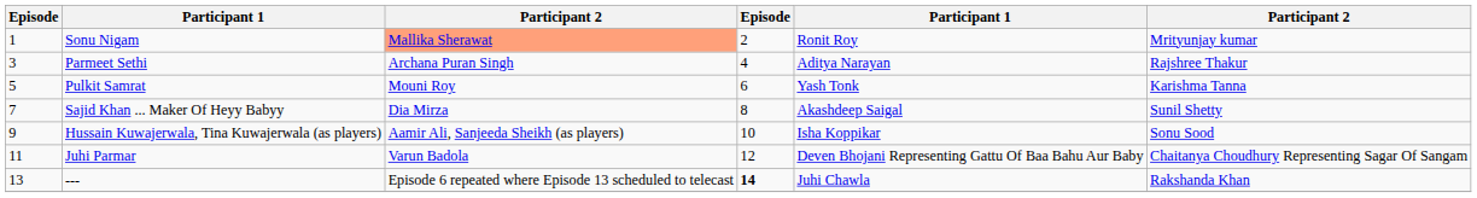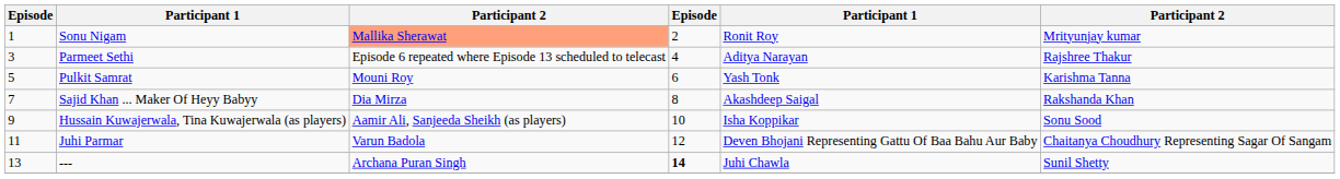 <table class="wikitable">
 <tr>
 <th>Episode</th>
 <th>Participant 1</th>
 <th>Participant 2</th>
 <th>Episode</th>
 <th>Participant 1</th>
 <th>Participant 2</th>
 </tr>
 <tr>
 <td>1</td>
 <td><a href='#'>Sonu Nigam</a></td>
 <td style="background: lightsalmon;"><a href='#'>Mallika Sherawat</a></td>
 <td>2</td>
 <td><a href='#'>Ronit Roy</a></td>
 <td><a href='#'>Mrityunjay kumar</a></td>
 </tr>
 <tr>
 <td>3</td>
 <td><a href='#'>Parmeet Sethi</a></td>
-<td><a href='#'>Archana Puran Singh</a></td>
+<td>Episode 6 repeated where Episode 13 scheduled to telecast</td>
 <td>4</td>
 <td><a href='#'>Aditya Narayan</a></td>
 <td><a href='#'>Rajshree Thakur</a></td>
 </tr>
 <tr>
 <td>5</td>
 <td><a href='#'>Pulkit Samrat</a></td>
 <td><a href='#'>Mouni Roy</a></td>
 <td>6</td>
 <td><a href='#'>Yash Tonk</a></td>
 <td><a href='#'>Karishma Tanna</a></td>
 </tr>
 <tr>
 <td>7</td>
 <td><a href='#'>Sajid Khan</a> ... Maker Of Heyy Babyy</td>
 <td><a href='#'>Dia Mirza</a></td>
 <td>8</td>
 <td><a href='#'>Akashdeep Saigal</a></td>
-<td><a href='#'>Sunil Shetty</a></td>
+<td><a href='#'>Rakshanda Khan</a></td>
 </tr>
 <tr>
 <td>9</td>
 <td><a href='#'>Hussain Kuwajerwala</a>, Tina Kuwajerwala (as players)</td>
 <td><a href='#'>Aamir Ali</a>, <a href='#'>Sanjeeda Sheikh</a> (as players)</td>
 <td>10</td>
 <td><a href='#'>Isha Koppikar</a></td>
 <td><a href='#'>Sonu Sood</a></td>
 </tr>
 <tr>
 <td>11</td>
 <td><a href='#'>Juhi Parmar</a></td>
 <td><a href='#'>Varun Badola</a></td>
 <td>12</td>
 <td><a href='#'>Deven Bhojani</a> Representing Gattu Of Baa Bahu Aur Baby</td>
 <td><a href='#'>Chaitanya Choudhury</a> Representing Sagar Of Sangam</td>
 </tr>
 <tr>
 <td>13</td>
 <td>---</td>
-<td>Episode 6 repeated where Episode 13 scheduled to telecast</td>
+<td><a href='#'>Archana Puran Singh</a></td>
 <td><strong>14</strong></td>
 <td><a href='#'>Juhi Chawla</a></td>
-<td><a href='#'>Rakshanda Khan</a></td>
+<td><a href='#'>Sunil Shetty</a></td>
 </tr>
 <tr>
 </tr>
 </table>
